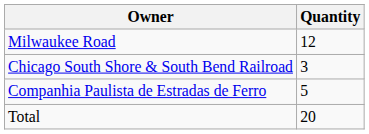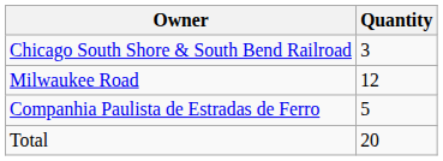 <table class="wikitable">
 <tr>
 <th>Owner</th>
 <th>Quantity</th>
 </tr>
 <tr>
+<td><a href='#'>Chicago South Shore & South Bend Railroad</a></td>
+<td>3</td>
+</tr>
+<tr>
 <td><a href='#'>Milwaukee Road</a></td>
 <td>12</td>
-</tr>
-<tr>
-<td><a href='#'>Chicago South Shore & South Bend Railroad</a></td>
-<td>3</td>
 </tr>
 <tr>
 <td><a href='#'>Companhia Paulista de Estradas de Ferro</a></td>
 <td>5</td>
 </tr>
 <tr>
 <td>Total</td>
 <td>20</td>
 </tr>
 </table>
